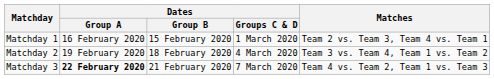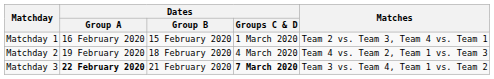 <table class="wikitable">
 <tr>
 <th rowspan=2>Matchday</th>
 <th colspan=3>Dates</th>
 <th rowspan=2>Matches</th>
 </tr>
 <tr>
 <th>Group A</th>
 <th>Group B</th>
 <th>Groups C & D</th>
 </tr>
 <tr>
 <td>Matchday 1</td>
 <td>16 February 2020</td>
 <td>15 February 2020</td>
 <td>1 March 2020</td>
 <td>Team 2 vs. Team 3, Team 4 vs. Team 1</td>
 </tr>
 <tr>
 <td>Matchday 2</td>
 <td>19 February 2020</td>
 <td>18 February 2020</td>
 <td>4 March 2020</td>
-<td>Team 3 vs. Team 4, Team 1 vs. Team 2</td>
+<td>Team 4 vs. Team 2, Team 1 vs. Team 3</td>
 </tr>
 <tr>
 <td>Matchday 3</td>
 <td><strong>22 February 2020</strong></td>
 <td>21 February 2020</td>
-<td>7 March 2020</td>
-<td>Team 4 vs. Team 2, Team 1 vs. Team 3</td>
+<td><strong>7 March 2020</strong></td>
+<td>Team 3 vs. Team 4, Team 1 vs. Team 2</td>
 </tr>
 </table>
